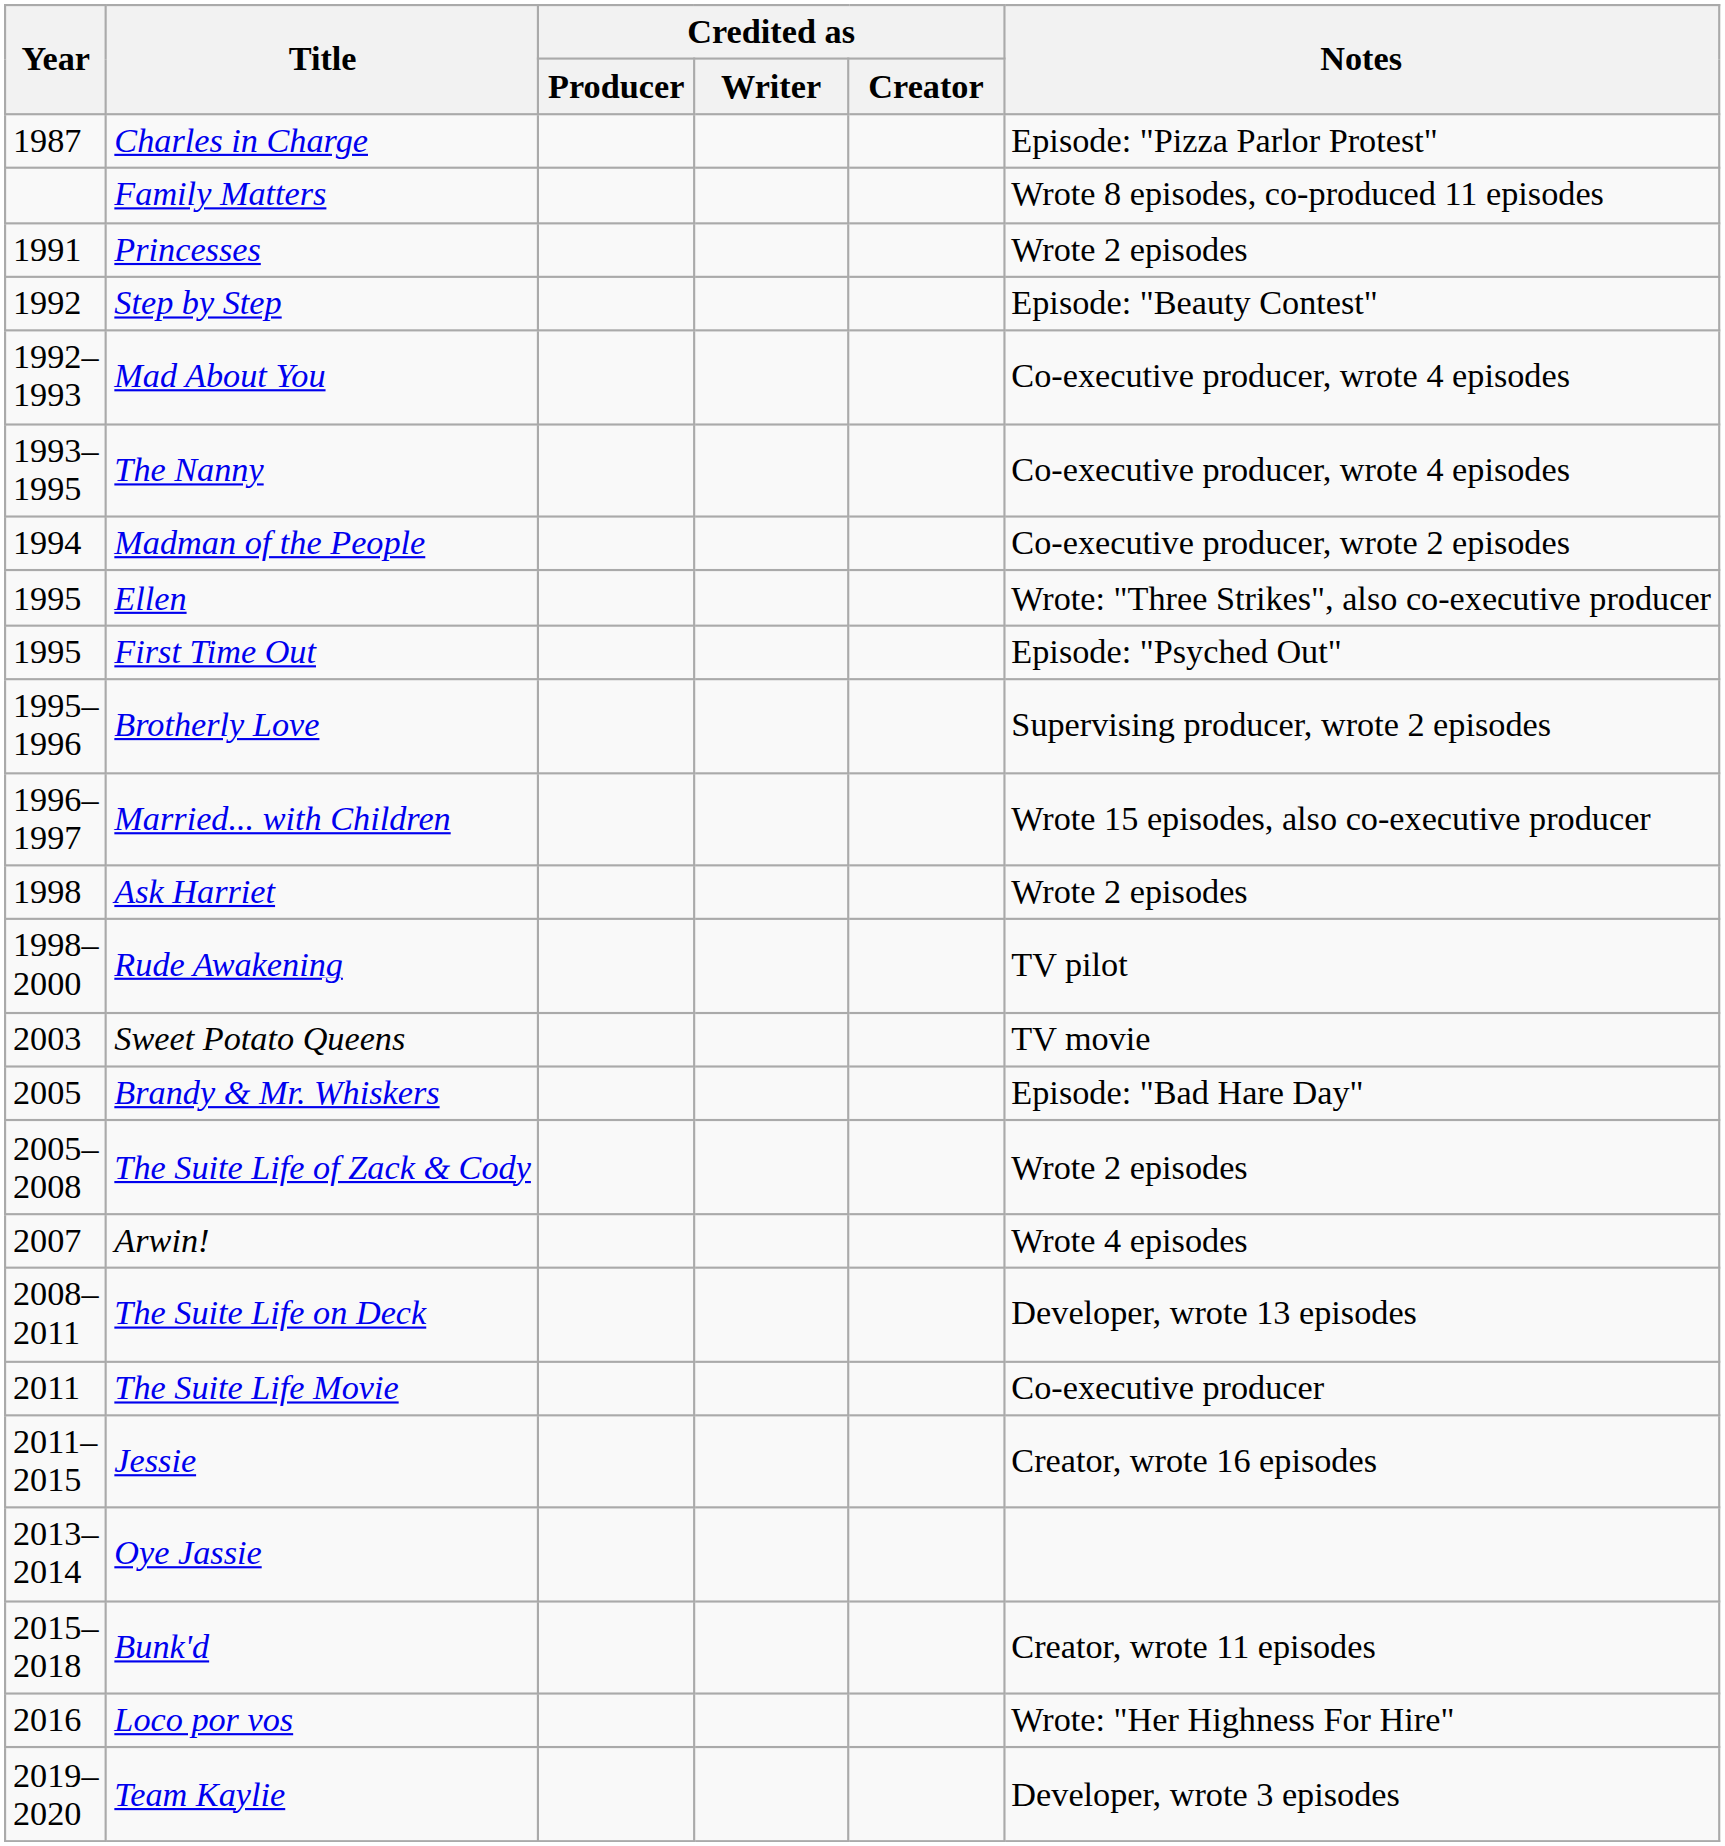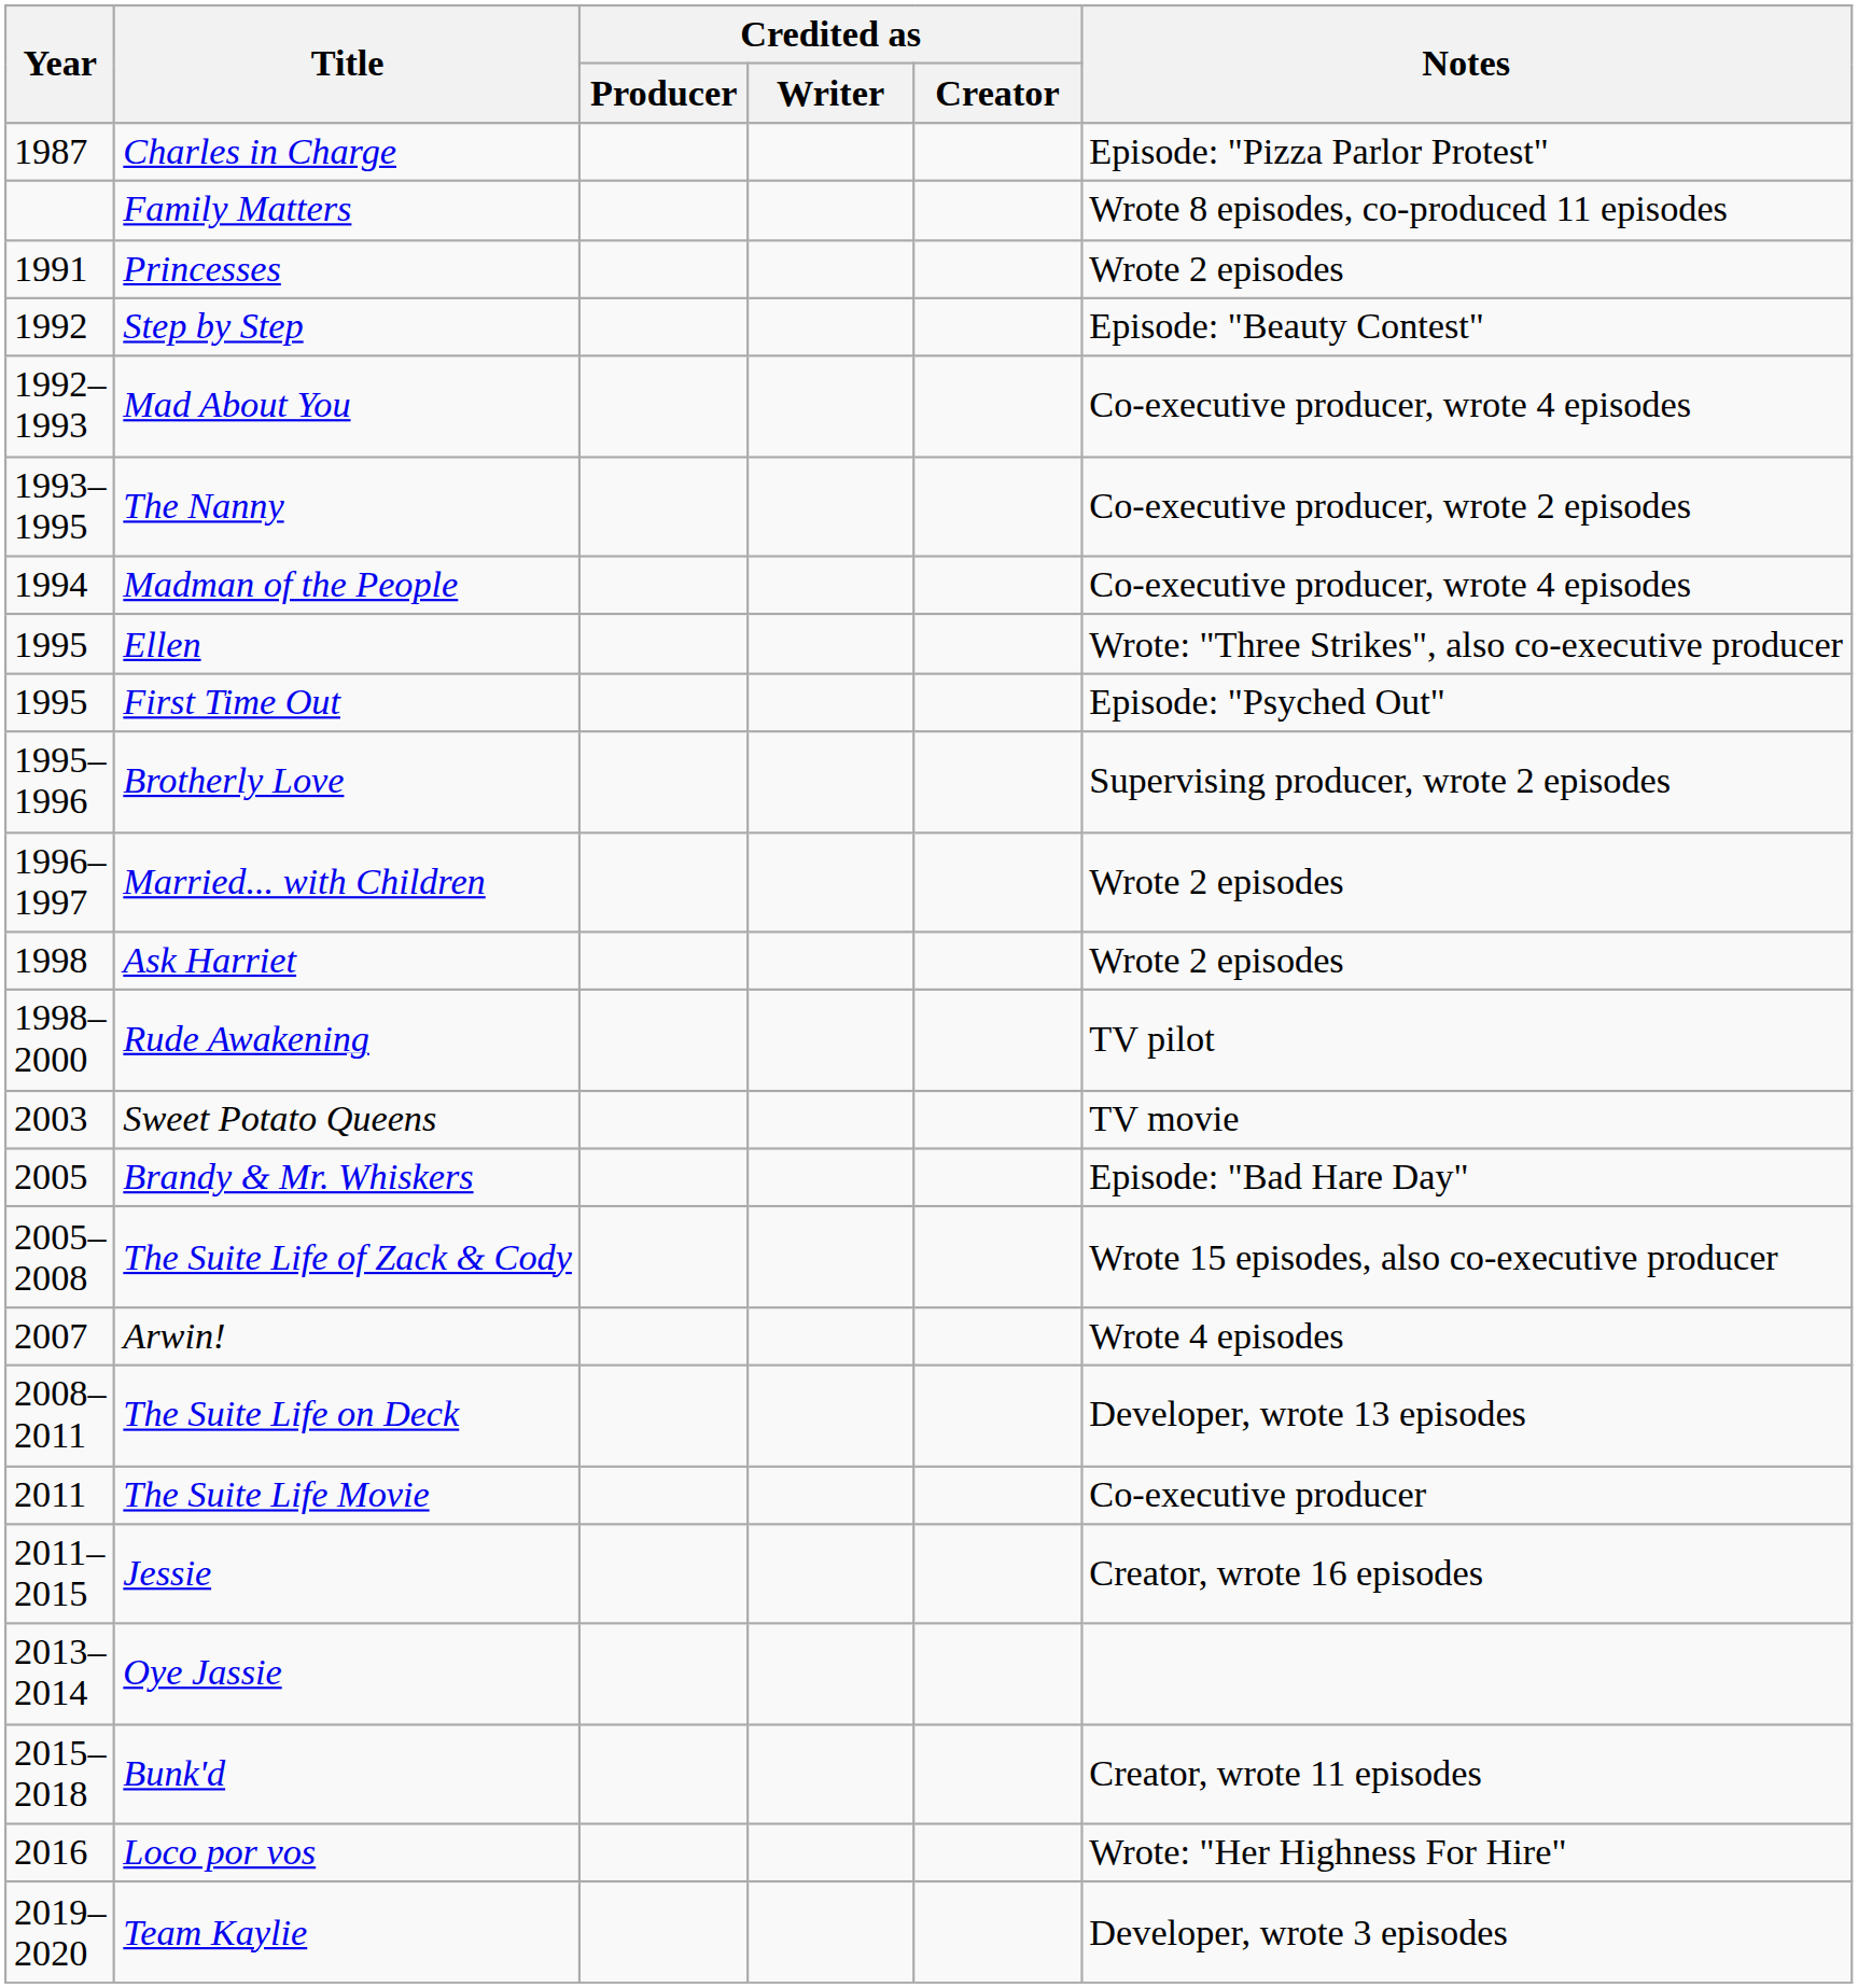 <table class="wikitable plainrowheaders sortable">
 <tr>
 <th rowspan="2" style="width:33px;">Year</th>
 <th rowspan="2">Title</th>
 <th colspan="3">Credited as</th>
 <th rowspan="2" class="unsortable">Notes</th>
 </tr>
 <tr>
 <th width="65">Producer</th>
 <th width="65">Writer</th>
 <th width="65">Creator</th>
 </tr>
 <tr>
 <td>1987</td>
 <td><em><a href='#'>Charles in Charge</a></em></td>
 <td></td>
 <td></td>
 <td></td>
 <td>Episode: "Pizza Parlor Protest"</td>
 </tr>
 <tr>
 <td></td>
 <td><em><a href='#'>Family Matters</a></em></td>
 <td></td>
 <td></td>
 <td></td>
 <td>Wrote 8 episodes, co-produced 11 episodes</td>
 </tr>
 <tr>
 <td>1991</td>
 <td><em><a href='#'>Princesses</a></em></td>
 <td></td>
 <td></td>
 <td></td>
 <td>Wrote 2 episodes</td>
 </tr>
 <tr>
 <td>1992</td>
 <td><em><a href='#'>Step by Step</a></em></td>
 <td></td>
 <td></td>
 <td></td>
 <td>Episode: "Beauty Contest"</td>
 </tr>
 <tr>
 <td>1992–1993</td>
 <td><em><a href='#'>Mad About You</a></em></td>
 <td></td>
 <td></td>
 <td></td>
 <td>Co-executive producer, wrote 4 episodes</td>
 </tr>
 <tr>
 <td>1993–1995</td>
 <td><em><a href='#'>The Nanny</a></em></td>
 <td></td>
 <td></td>
 <td></td>
-<td>Co-executive producer, wrote 4 episodes</td>
+<td>Co-executive producer, wrote 2 episodes</td>
 </tr>
 <tr>
 <td>1994</td>
 <td><em><a href='#'>Madman of the People</a></em></td>
 <td></td>
 <td></td>
 <td></td>
-<td>Co-executive producer, wrote 2 episodes</td>
+<td>Co-executive producer, wrote 4 episodes</td>
 </tr>
 <tr>
 <td>1995</td>
 <td><em><a href='#'>Ellen</a></em></td>
 <td></td>
 <td></td>
 <td></td>
 <td>Wrote: "Three Strikes", also co-executive producer</td>
 </tr>
 <tr>
 <td>1995</td>
 <td><em><a href='#'>First Time Out</a></em></td>
 <td></td>
 <td></td>
 <td></td>
 <td>Episode: "Psyched Out"</td>
 </tr>
 <tr>
 <td>1995–1996</td>
 <td><em><a href='#'>Brotherly Love</a></em></td>
 <td></td>
 <td></td>
 <td></td>
 <td>Supervising producer, wrote 2 episodes</td>
 </tr>
 <tr>
 <td>1996–1997</td>
 <td><em><a href='#'>Married... with Children</a></em></td>
 <td></td>
 <td></td>
 <td></td>
-<td>Wrote 15 episodes, also co-executive producer</td>
+<td>Wrote 2 episodes</td>
 </tr>
 <tr>
 <td>1998</td>
 <td><em><a href='#'>Ask Harriet</a></em></td>
 <td></td>
 <td></td>
 <td></td>
 <td>Wrote 2 episodes</td>
 </tr>
 <tr>
 <td>1998–2000</td>
 <td><em><a href='#'>Rude Awakening</a></em></td>
 <td></td>
 <td></td>
 <td></td>
 <td>TV pilot</td>
 </tr>
 <tr>
 <td>2003</td>
 <td><em>Sweet Potato Queens</em></td>
 <td></td>
 <td></td>
 <td></td>
 <td>TV movie</td>
 </tr>
 <tr>
 <td>2005</td>
 <td><em><a href='#'>Brandy & Mr. Whiskers</a></em></td>
 <td></td>
 <td></td>
 <td></td>
 <td>Episode: "Bad Hare Day"</td>
 </tr>
 <tr>
 <td>2005–2008</td>
 <td><em><a href='#'>The Suite Life of Zack & Cody</a></em></td>
 <td></td>
 <td></td>
 <td></td>
-<td>Wrote 2 episodes</td>
+<td>Wrote 15 episodes, also co-executive producer</td>
 </tr>
 <tr>
 <td>2007</td>
 <td><em>Arwin!</em></td>
 <td></td>
 <td></td>
 <td></td>
 <td>Wrote 4 episodes</td>
 </tr>
 <tr>
 <td>2008–2011</td>
 <td><em><a href='#'>The Suite Life on Deck</a></em></td>
 <td></td>
 <td></td>
 <td></td>
 <td>Developer, wrote 13 episodes</td>
 </tr>
 <tr>
 <td>2011</td>
 <td><em><a href='#'>The Suite Life Movie</a></em></td>
 <td></td>
 <td></td>
 <td></td>
 <td>Co-executive producer</td>
 </tr>
 <tr>
 <td>2011–2015</td>
 <td><em><a href='#'>Jessie</a></em></td>
 <td></td>
 <td></td>
 <td></td>
 <td>Creator, wrote 16 episodes</td>
 </tr>
 <tr>
 <td>2013–2014</td>
 <td><em><a href='#'>Oye Jassie</a></em></td>
 <td></td>
 <td></td>
 <td></td>
 <td></td>
 </tr>
 <tr>
 <td>2015–2018</td>
 <td><em><a href='#'>Bunk'd</a></em></td>
 <td></td>
 <td></td>
 <td></td>
 <td>Creator, wrote 11 episodes</td>
 </tr>
 <tr>
 <td>2016</td>
 <td><em><a href='#'>Loco por vos</a></em></td>
 <td></td>
 <td></td>
 <td></td>
 <td>Wrote: "Her Highness For Hire"</td>
 </tr>
 <tr>
 <td>2019–2020</td>
 <td><em><a href='#'>Team Kaylie</a></em></td>
 <td></td>
 <td></td>
 <td></td>
 <td>Developer, wrote 3 episodes</td>
 </tr>
 </table>
